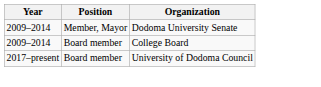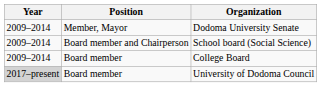 <table class="wikitable sortable">
 <tr>
 <th>Year</th>
 <th>Position</th>
 <th>Organization</th>
 </tr>
 <tr>
 <td>2009–2014</td>
 <td>Member, Mayor</td>
 <td>Dodoma University Senate</td>
 </tr>
 <tr>
 <td>2009–2014</td>
+<td>Board member and Chairperson</td>
+<td>School board (Social Science)</td>
+</tr>
+<tr>
+<td>2009–2014</td>
 <td>Board member</td>
 <td>College Board</td>
 </tr>
 <tr>
-<td>2017–present</td>
+<td style="background: lightgrey;">2017–present</td>
 <td>Board member</td>
 <td>University of Dodoma Council</td>
 </tr>
 </table>
